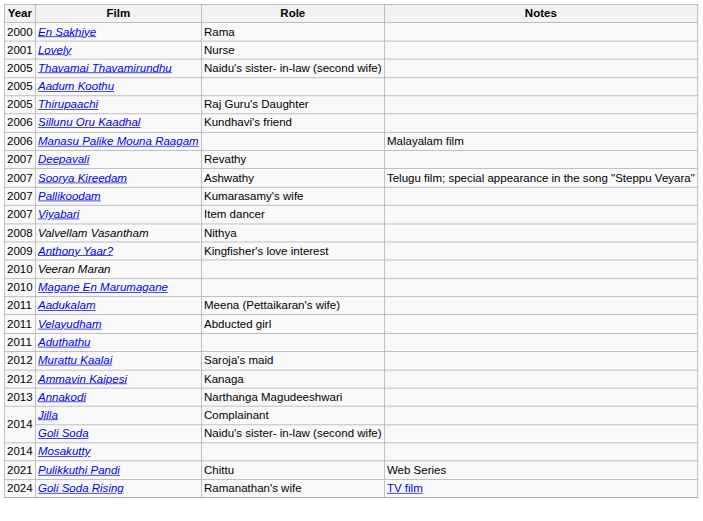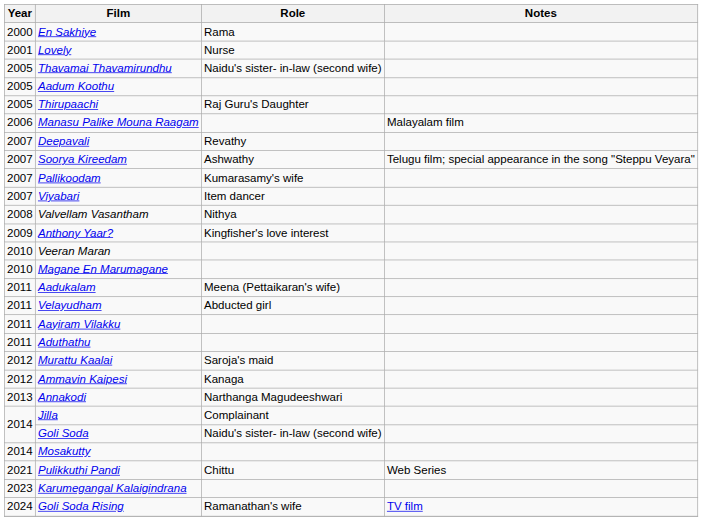 <table class="wikitable sortable">
 <tr style="background:#ccc; text-align:center;">
 <th>Year</th>
 <th>Film</th>
 <th>Role</th>
 <th>Notes</th>
 </tr>
 <tr>
 <td>2000</td>
 <td><em><a href='#'>En Sakhiye</a></em></td>
 <td>Rama</td>
 <td></td>
 </tr>
 <tr>
 <td>2001</td>
 <td><em><a href='#'>Lovely</a></em></td>
 <td>Nurse</td>
 <td></td>
 </tr>
 <tr>
 <td>2005</td>
 <td><em><a href='#'>Thavamai Thavamirundhu</a></em></td>
 <td>Naidu's sister- in-law (second wife)</td>
 <td></td>
 </tr>
 <tr>
 <td>2005</td>
 <td><em><a href='#'>Aadum Koothu</a></em></td>
 <td></td>
 <td></td>
 </tr>
 <tr>
 <td>2005</td>
 <td><em><a href='#'>Thirupaachi</a></em></td>
 <td>Raj Guru's Daughter</td>
-<td></td>
-</tr>
-<tr>
-<td>2006</td>
-<td><em><a href='#'>Sillunu Oru Kaadhal</a></em></td>
-<td>Kundhavi's friend</td>
 <td></td>
 </tr>
 <tr>
 <td>2006</td>
 <td><em><a href='#'>Manasu Palike Mouna Raagam</a></em></td>
 <td></td>
 <td>Malayalam film</td>
 </tr>
 <tr>
 <td>2007</td>
 <td><em><a href='#'>Deepavali</a></em></td>
 <td>Revathy</td>
 <td></td>
 </tr>
 <tr>
 <td>2007</td>
 <td><em><a href='#'>Soorya Kireedam</a></em></td>
 <td>Ashwathy</td>
 <td>Telugu film; special appearance in the song "Steppu Veyara"</td>
 </tr>
 <tr>
 <td>2007</td>
 <td><em><a href='#'>Pallikoodam</a></em></td>
 <td>Kumarasamy's wife</td>
 <td></td>
 </tr>
 <tr>
 <td>2007</td>
 <td><em><a href='#'>Viyabari</a></em></td>
 <td>Item dancer</td>
 <td></td>
 </tr>
 <tr>
 <td>2008</td>
 <td><em>Valvellam Vasantham</em></td>
 <td>Nithya</td>
 <td></td>
 </tr>
 <tr>
 <td>2009</td>
 <td><em><a href='#'>Anthony Yaar?</a></em></td>
 <td>Kingfisher's love interest</td>
 <td></td>
 </tr>
 <tr>
 <td>2010</td>
 <td><em>Veeran Maran</em></td>
 <td></td>
 <td></td>
 </tr>
 <tr>
 <td>2010</td>
 <td><em><a href='#'>Magane En Marumagane</a></em></td>
 <td></td>
 <td></td>
 </tr>
 <tr>
 <td>2011</td>
 <td><em><a href='#'>Aadukalam</a></em></td>
 <td>Meena (Pettaikaran's wife)</td>
 <td></td>
 </tr>
 <tr>
 <td>2011</td>
 <td><em><a href='#'>Velayudham</a></em></td>
 <td>Abducted girl</td>
 <td></td>
 </tr>
 <tr>
 <td>2011</td>
+<td><em><a href='#'>Aayiram Vilakku</a></em></td>
+<td></td>
+<td></td>
+</tr>
+<tr>
+<td>2011</td>
 <td><em><a href='#'>Aduthathu</a></em></td>
 <td></td>
 <td></td>
 </tr>
 <tr>
 <td>2012</td>
 <td><em><a href='#'>Murattu Kaalai</a></em></td>
 <td>Saroja's maid</td>
 <td></td>
 </tr>
 <tr>
 <td>2012</td>
 <td><em><a href='#'>Ammavin Kaipesi</a></em></td>
 <td>Kanaga</td>
 <td></td>
 </tr>
 <tr>
 <td>2013</td>
 <td><em><a href='#'>Annakodi</a></em></td>
 <td>Narthanga Magudeeshwari</td>
 <td></td>
 </tr>
 <tr>
 <td rowspan="2">2014</td>
 <td><em><a href='#'>Jilla</a></em></td>
 <td>Complainant</td>
 <td></td>
 </tr>
 <tr>
 <td><em><a href='#'>Goli Soda</a></em></td>
 <td>Naidu's sister- in-law (second wife)</td>
 <td></td>
 </tr>
 <tr>
 <td>2014</td>
 <td><em><a href='#'>Mosakutty</a></em></td>
 <td></td>
 <td></td>
 </tr>
 <tr>
 <td>2021</td>
 <td><em><a href='#'>Pulikkuthi Pandi</a></em></td>
 <td>Chittu</td>
 <td>Web Series</td>
 </tr>
 <tr>
+<td>2023</td>
+<td><em><a href='#'>Karumegangal Kalaigindrana</a></em></td>
+<td></td>
+<td></td>
+</tr>
+<tr>
 <td>2024</td>
 <td><em><a href='#'>Goli Soda Rising</a></em></td>
 <td>Ramanathan's wife</td>
 <td><a href='#'>TV film</a></td>
 </tr>
 <tr>
 </tr>
 </table>
